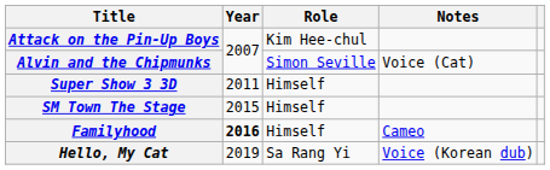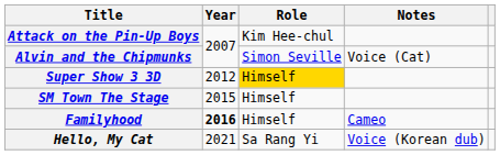 <table class="wikitable plainrowheaders sortable">
 <tr>
 <th scope="col">Title</th>
 <th scope="col">Year</th>
 <th scope="col">Role</th>
 <th scope="col" class="unsortable">Notes</th>
 <th scope="col" class="unsortable"></th>
 </tr>
 <tr>
 <th scope=row><em><a href='#'>Attack on the Pin-Up Boys</a></em></th>
 <td rowspan="2">2007</td>
 <td>Kim Hee-chul</td>
 <td></td>
 <td style="text-align:center;"></td>
 </tr>
 <tr>
 <th scope=row><em><a href='#'>Alvin and the Chipmunks</a></em></th>
 <td><a href='#'>Simon Seville</a></td>
 <td>Voice (Cat)</td>
 <td style="text-align:center;"></td>
 </tr>
 <tr>
 <th scope=row><em><a href='#'>Super Show 3 3D</a></em></th>
-<td>2011</td>
-<td>Himself</td>
+<td>2012</td>
+<td style="background: gold;">Himself</td>
 <td></td>
 <td style="text-align:center;"></td>
 </tr>
 <tr>
 <th scope=row><em><a href='#'>SM Town The Stage</a></em></th>
 <td>2015</td>
 <td>Himself</td>
 <td></td>
 <td style="text-align:center;"></td>
 </tr>
 <tr>
 <th scope=row><em><a href='#'>Familyhood</a></em></th>
 <td><strong>2016</strong></td>
 <td>Himself</td>
 <td><a href='#'>Cameo</a></td>
 <td style="text-align:center;"></td>
 </tr>
 <tr>
 <th scope=row><em>Hello, My Cat</em></th>
-<td>2019</td>
+<td>2021</td>
 <td>Sa Rang Yi</td>
 <td><a href='#'>Voice</a> (Korean <a href='#'>dub</a>)</td>
 <td style="text-align:center;"></td>
 </tr>
 </table>
